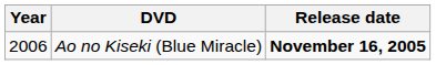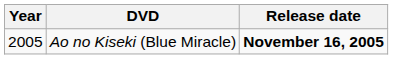 <table class="wikitable">
 <tr>
 <th>Year</th>
 <th>DVD</th>
 <th>Release date</th>
 </tr>
 <tr>
-<td>2006</td>
+<td>2005</td>
 <td><em>Ao no Kiseki</em> (Blue Miracle)</td>
 <td><strong>November 16, 2005</strong></td>
 </tr>
 </table>
